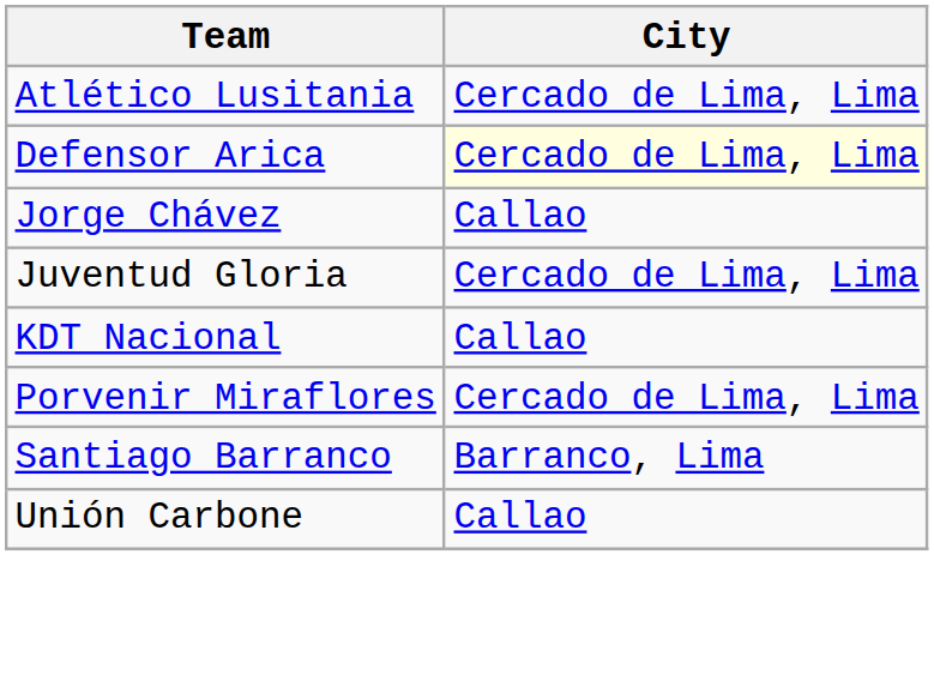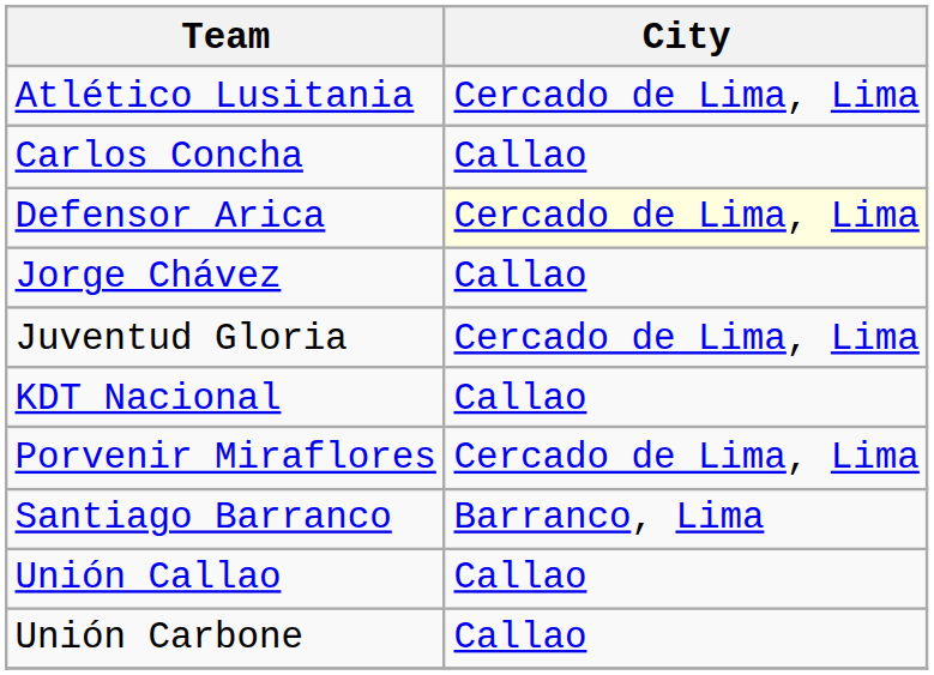 <table class="wikitable sortable">
 <tr>
 <th>Team</th>
 <th>City</th>
 </tr>
 <tr>
 <td><a href='#'>Atlético Lusitania</a></td>
 <td><a href='#'>Cercado de Lima</a>, <a href='#'>Lima</a></td>
+</tr>
+<tr>
+<td><a href='#'>Carlos Concha</a></td>
+<td><a href='#'>Callao</a></td>
 </tr>
 <tr>
 <td><a href='#'>Defensor Arica</a></td>
 <td style="background: lightyellow;"><a href='#'>Cercado de Lima</a>, <a href='#'>Lima</a></td>
 </tr>
 <tr>
 <td><a href='#'>Jorge Chávez</a></td>
 <td><a href='#'>Callao</a></td>
 </tr>
 <tr>
 <td>Juventud Gloria</td>
 <td><a href='#'>Cercado de Lima</a>, <a href='#'>Lima</a></td>
 </tr>
 <tr>
 <td><a href='#'>KDT Nacional</a></td>
 <td><a href='#'>Callao</a></td>
 </tr>
 <tr>
 <td><a href='#'>Porvenir Miraflores</a></td>
 <td><a href='#'>Cercado de Lima</a>, <a href='#'>Lima</a></td>
 </tr>
 <tr>
 <td><a href='#'>Santiago Barranco</a></td>
 <td><a href='#'>Barranco</a>, <a href='#'>Lima</a></td>
 </tr>
 <tr>
+<td><a href='#'>Unión Callao</a></td>
+<td><a href='#'>Callao</a></td>
+</tr>
+<tr>
 <td>Unión Carbone</td>
 <td><a href='#'>Callao</a></td>
 </tr>
 <tr>
 </tr>
 </table>
